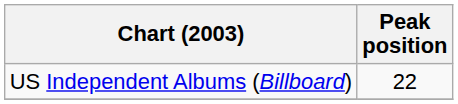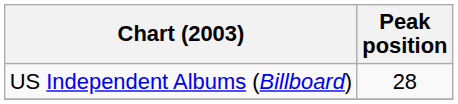 <table class="wikitable sortable">
 <tr>
 <th>Chart (2003)</th>
 <th>Peak<br>position</th>
 </tr>
 <tr>
 <td>US <a href='#'>Independent Albums</a> (<em><a href='#'>Billboard</a></em>)</td>
-<td align="center">22</td>
+<td align="center">28</td>
 </tr>
 <tr>
 </tr>
 </table>
